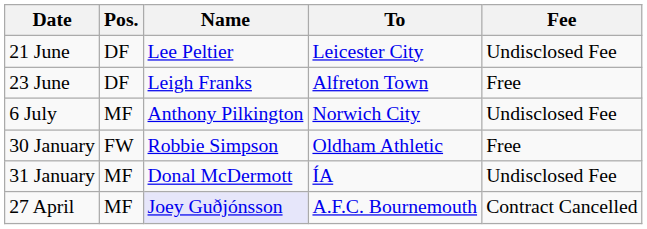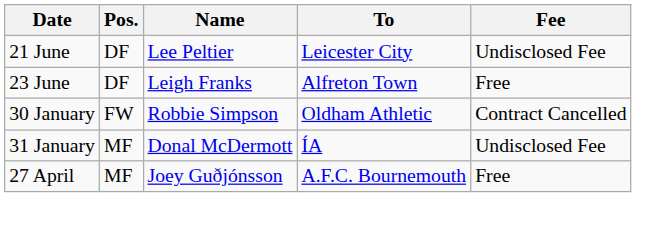 <table class="wikitable">
 <tr>
 <th>Date</th>
 <th>Pos.</th>
 <th>Name</th>
 <th>To</th>
 <th>Fee</th>
 </tr>
 <tr>
 <td>21 June</td>
 <td>DF</td>
 <td> <a href='#'>Lee Peltier</a></td>
 <td> <a href='#'>Leicester City</a></td>
 <td>Undisclosed Fee</td>
 </tr>
 <tr>
 <td>23 June</td>
 <td>DF</td>
 <td> <a href='#'>Leigh Franks</a></td>
 <td> <a href='#'>Alfreton Town</a></td>
 <td>Free</td>
 </tr>
 <tr>
-<td>6 July</td>
-<td>MF</td>
-<td> <a href='#'>Anthony Pilkington</a></td>
-<td> <a href='#'>Norwich City</a></td>
-<td>Undisclosed Fee</td>
-</tr>
-<tr>
 <td>30 January</td>
 <td>FW</td>
 <td> <a href='#'>Robbie Simpson</a></td>
 <td> <a href='#'>Oldham Athletic</a></td>
-<td>Free</td>
+<td>Contract Cancelled</td>
 </tr>
 <tr>
 <td>31 January</td>
 <td>MF</td>
 <td> <a href='#'>Donal McDermott</a></td>
 <td> <a href='#'>ÍA</a></td>
 <td>Undisclosed Fee</td>
 </tr>
 <tr>
 <td>27 April</td>
 <td>MF</td>
-<td style="background: lavender;"> <a href='#'>Joey Guðjónsson</a></td>
+<td> <a href='#'>Joey Guðjónsson</a></td>
 <td> <a href='#'>A.F.C. Bournemouth</a></td>
-<td>Contract Cancelled</td>
+<td>Free</td>
 </tr>
 </table>
